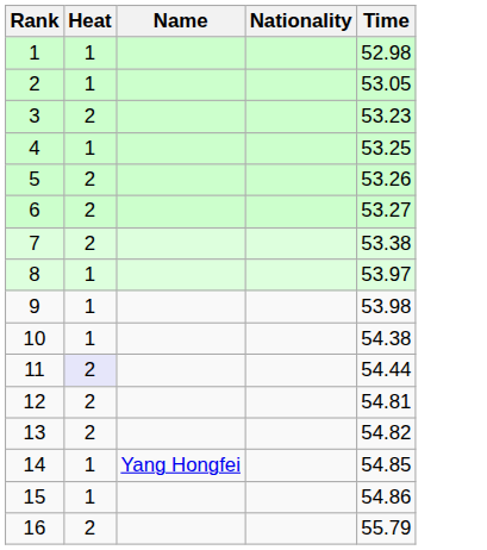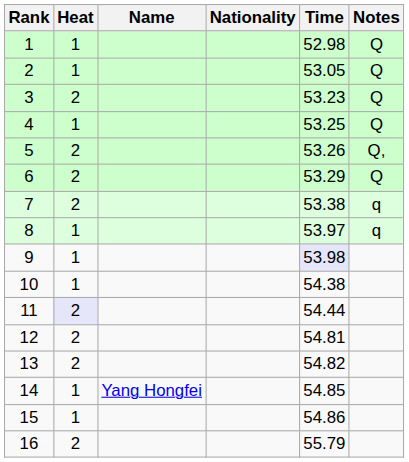 <table class="wikitable sortable" style="text-align:center">
 <tr>
 <th>Rank</th>
 <th>Heat</th>
 <th>Name</th>
 <th>Nationality</th>
 <th>Time</th>
+<th>Notes</th>
 </tr>
 <tr bgcolor=ccffcc>
 <td>1</td>
 <td>1</td>
 <td align=left></td>
 <td align=left></td>
 <td>52.98</td>
+<td>Q</td>
 </tr>
 <tr bgcolor=ccffcc>
 <td>2</td>
 <td>1</td>
 <td align=left></td>
 <td align=left></td>
 <td>53.05</td>
+<td>Q</td>
 </tr>
 <tr bgcolor=ccffcc>
 <td>3</td>
 <td>2</td>
 <td align=left></td>
 <td align=left></td>
 <td>53.23</td>
+<td>Q</td>
 </tr>
 <tr bgcolor=ccffcc>
 <td>4</td>
 <td>1</td>
 <td align=left></td>
 <td align=left></td>
 <td>53.25</td>
+<td>Q</td>
 </tr>
 <tr bgcolor=ccffcc>
 <td>5</td>
 <td>2</td>
 <td align=left></td>
 <td align=left></td>
 <td>53.26</td>
+<td>Q, </td>
 </tr>
 <tr bgcolor=ccffcc>
 <td>6</td>
 <td>2</td>
 <td align=left></td>
 <td align=left></td>
-<td>53.27</td>
+<td>53.29</td>
+<td>Q</td>
 </tr>
 <tr bgcolor=ddffdd>
 <td>7</td>
 <td>2</td>
 <td align=left></td>
 <td align=left></td>
 <td>53.38</td>
+<td>q</td>
 </tr>
 <tr bgcolor=ddffdd>
 <td>8</td>
 <td>1</td>
 <td align=left></td>
 <td align=left></td>
 <td>53.97</td>
+<td>q</td>
 </tr>
 <tr>
 <td>9</td>
 <td>1</td>
 <td align=left></td>
 <td align=left></td>
-<td>53.98</td>
+<td style="background: lavender;">53.98</td>
+<td></td>
 </tr>
 <tr>
 <td>10</td>
 <td>1</td>
 <td align=left></td>
 <td align=left></td>
 <td>54.38</td>
+<td></td>
 </tr>
 <tr>
 <td>11</td>
 <td style="background: lavender;">2</td>
 <td align=left></td>
 <td align=left></td>
 <td>54.44</td>
+<td></td>
 </tr>
 <tr>
 <td>12</td>
 <td>2</td>
 <td align=left></td>
 <td align=left></td>
 <td>54.81</td>
+<td></td>
 </tr>
 <tr>
 <td>13</td>
 <td>2</td>
 <td align=left></td>
 <td align=left></td>
 <td>54.82</td>
+<td></td>
 </tr>
 <tr>
 <td>14</td>
 <td>1</td>
 <td align=left><a href='#'>Yang Hongfei</a></td>
 <td align=left></td>
 <td>54.85</td>
+<td></td>
 </tr>
 <tr>
 <td>15</td>
 <td>1</td>
 <td align=left></td>
 <td align=left></td>
 <td>54.86</td>
+<td></td>
 </tr>
 <tr>
 <td>16</td>
 <td>2</td>
 <td align=left></td>
 <td align=left></td>
 <td>55.79</td>
+<td></td>
 </tr>
 </table>
